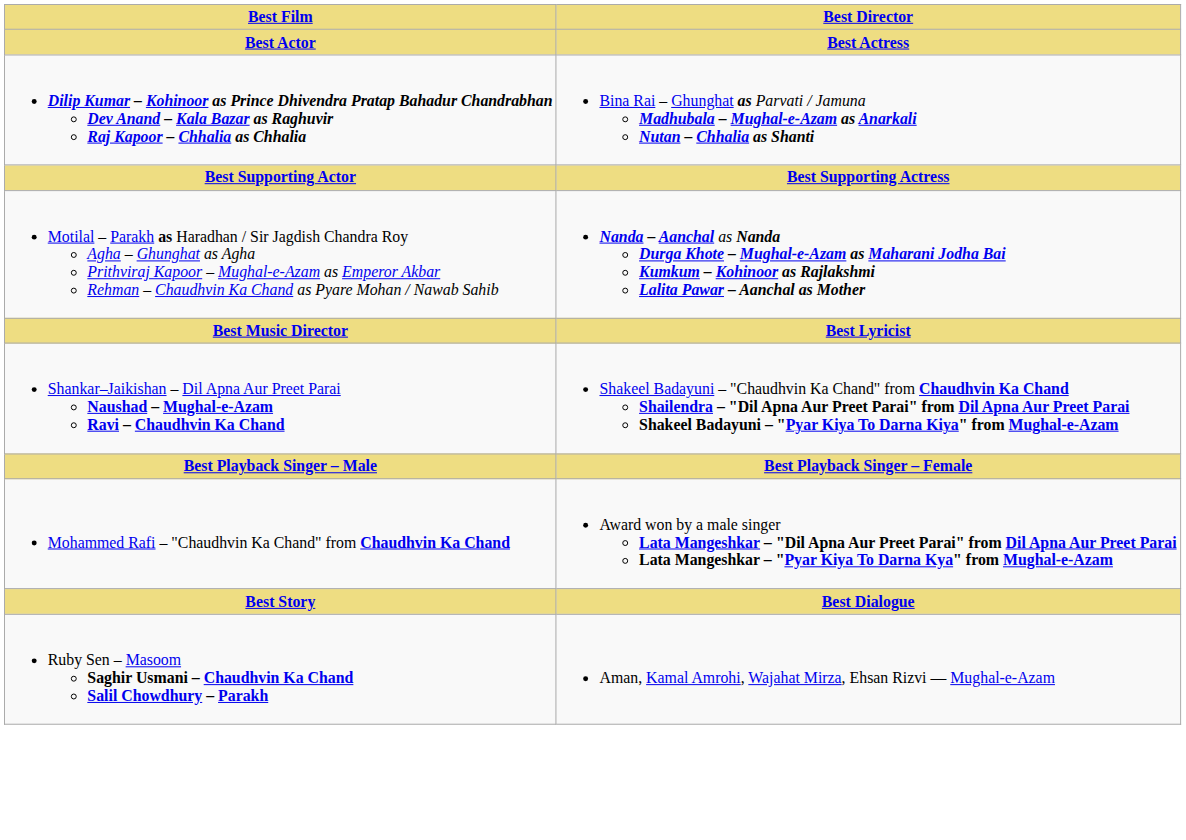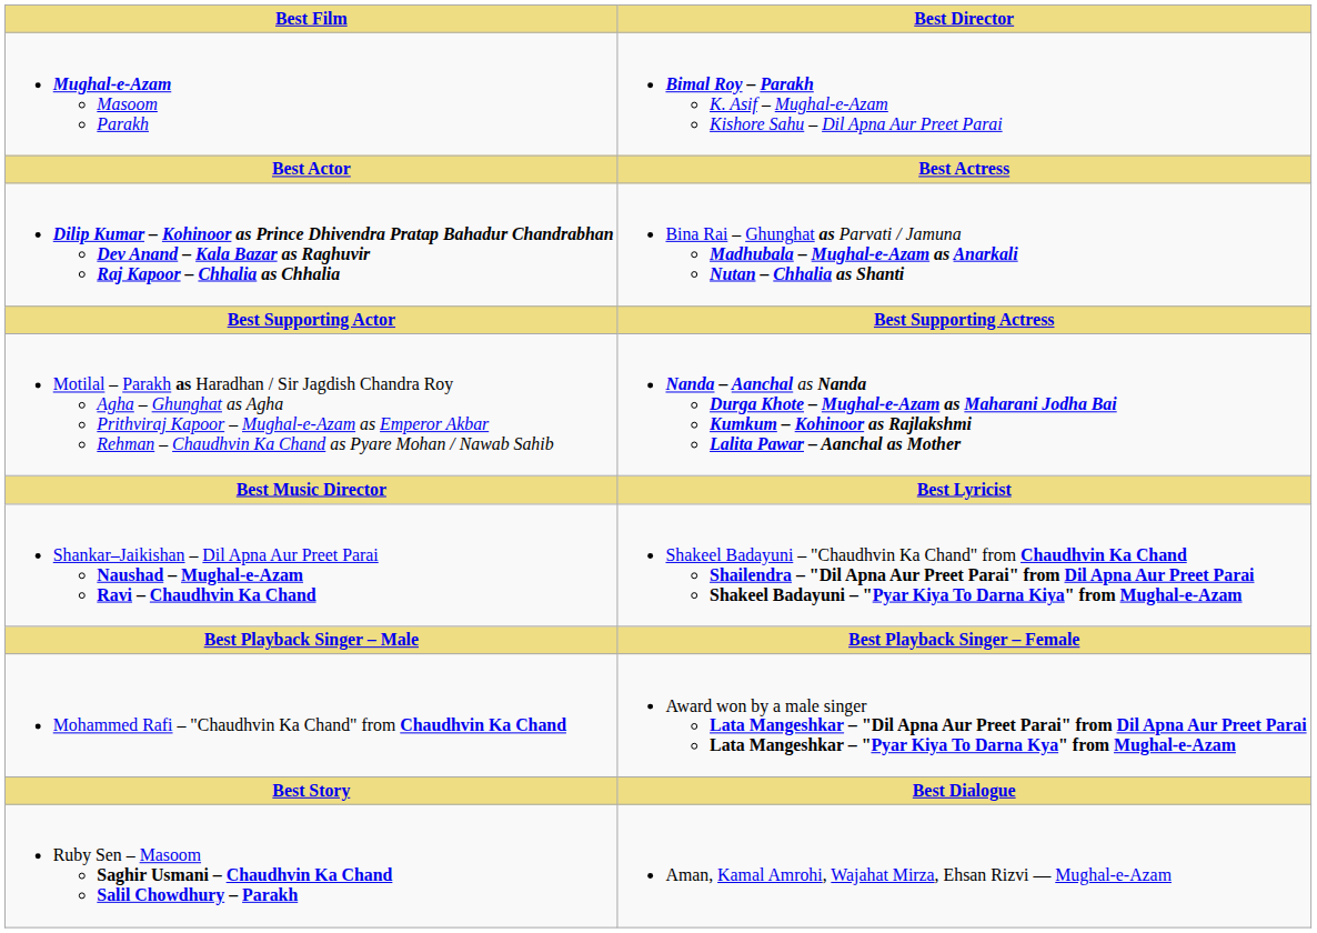 <table class="wikitable">
 <tr>
 <th style="background:#EEDD82;"><a href='#'>Best Film</a></th>
 <th style="background:#EEDD82;"><a href='#'>Best Director</a></th>
+</tr>
+<tr>
+<td valign="top"><br><ul><li><strong> <em><a href='#'>Mughal-e-Azam</a></em> </strong><ul><li><em><a href='#'>Masoom</a></em></li><li><em><a href='#'>Parakh</a></em></li></ul></li></ul></td>
+<td valign="top"><br><ul><li><strong> <em><a href='#'>Bimal Roy</a> – <a href='#'>Parakh</a></em> </strong><ul><li><em><a href='#'>K. Asif</a> – <a href='#'>Mughal-e-Azam</a></em></li><li><em><a href='#'>Kishore Sahu</a> – <a href='#'>Dil Apna Aur Preet Parai</a></em></li></ul></li></ul></td>
 </tr>
 <tr>
 <th style="background:#EEDD82;"><a href='#'>Best Actor</a></th>
 <th style="background:#EEDD82;"><a href='#'>Best Actress</a></th>
 </tr>
 <tr>
 <td><br><ul><li><strong><em><a href='#'>Dilip Kumar</a> – <a href='#'>Kohinoor</a><em> <strong>as </em></strong>Prince Dhivendra Pratap Bahadur Chandrabhan<strong><em><ul><li></em><a href='#'>Dev Anand</a> – <a href='#'>Kala Bazar</a> as Raghuvir<em></li><li></em><a href='#'>Raj Kapoor</a> – <a href='#'>Chhalia</a> as Chhalia<em></li></ul></li></ul></td>
 <td><br><ul><li></em></strong><a href='#'>Bina Rai</a> – <a href='#'>Ghunghat</a></em> <strong><em>as<em> </em></strong>Parvati / Jamuna<strong><em><ul><li></em><a href='#'>Madhubala</a> – <a href='#'>Mughal-e-Azam</a> as <a href='#'>Anarkali</a><em></li><li></em><a href='#'>Nutan</a> – <a href='#'>Chhalia</a> as Shanti<em></li></ul></li></ul></td>
 </tr>
 <tr>
 <th style="background:#EEDD82;"><a href='#'>Best Supporting Actor</a></th>
 <th style="background:#EEDD82;"><a href='#'>Best Supporting Actress</a></th>
 </tr>
 <tr>
 <td><br><ul><li></em></strong><a href='#'>Motilal</a> – <a href='#'>Parakh</a><strong><em> </em>as </strong>Haradhan / Sir Jagdish Chandra Roy</em></strong><ul><li><em><a href='#'>Agha</a> – <a href='#'>Ghunghat</a> as Agha</em></li><li><em><a href='#'>Prithviraj Kapoor</a> – <a href='#'>Mughal-e-Azam</a> as <a href='#'>Emperor Akbar</a></em></li><li><em><a href='#'>Rehman</a> – <a href='#'>Chaudhvin Ka Chand</a> as Pyare Mohan / Nawab Sahib</em></li></ul></li></ul></td>
 <td><br><ul><li><strong><em><a href='#'>Nanda</a> – <a href='#'>Aanchal</a></em></strong> <em>as <strong>Nanda<strong><em><ul><li></em><a href='#'>Durga Khote</a> – <a href='#'>Mughal-e-Azam</a> as <a href='#'>Maharani Jodha Bai</a><em></li><li></em><a href='#'>Kumkum</a> – <a href='#'>Kohinoor</a> as Rajlakshmi<em></li><li></em><a href='#'>Lalita Pawar</a> – Aanchal as Mother<em></li></ul></li></ul></td>
 </tr>
 <tr>
 <th style="background:#EEDD82;"><a href='#'>Best Music Director</a></th>
 <th style="background:#EEDD82;"><a href='#'>Best Lyricist</a></th>
 </tr>
 <tr>
 <td><br><ul><li></em></strong><a href='#'>Shankar–Jaikishan</a> – <a href='#'>Dil Apna Aur Preet Parai</a><strong><em><ul><li></em><a href='#'>Naushad</a> – <a href='#'>Mughal-e-Azam</a><em></li><li></em><a href='#'>Ravi</a> – <a href='#'>Chaudhvin Ka Chand</a><em></li></ul></li></ul></td>
 <td><br><ul><li></em></strong><a href='#'>Shakeel Badayuni</a> – "Chaudhvin Ka Chand"</strong> from <strong><a href='#'>Chaudhvin Ka Chand</a><strong><em><ul><li></em><a href='#'>Shailendra</a> – "Dil Apna Aur Preet Parai" from <a href='#'>Dil Apna Aur Preet Parai</a><em></li><li></em>Shakeel Badayuni<em> </em>– "<a href='#'>Pyar Kiya To Darna Kiya</a>" from <a href='#'>Mughal-e-Azam</a><em></li></ul></li></ul></td>
 </tr>
 <tr>
 <th style="background:#EEDD82;"><a href='#'>Best Playback Singer – Male</a></th>
 <th style="background:#EEDD82;"><a href='#'>Best Playback Singer – Female</a></th>
 </tr>
 <tr>
 <td><br><ul><li></em></strong><a href='#'>Mohammed Rafi</a></strong> – "Chaudhvin Ka Chand" from <strong><a href='#'>Chaudhvin Ka Chand</a><strong><em></li></ul></td>
 <td><br><ul><li></em></strong>Award won by a male singer<strong><em><ul><li></em><a href='#'>Lata Mangeshkar</a><em> – </em>"Dil Apna Aur Preet Parai" from <a href='#'>Dil Apna Aur Preet Parai</a><em></li><li></em>Lata Mangeshkar – "<a href='#'>Pyar Kiya To Darna Kya</a>" from <a href='#'>Mughal-e-Azam</a><em></li></ul></li></ul></td>
 </tr>
 <tr>
 <th style="background:#EEDD82;"><a href='#'>Best Story</a></th>
 <th style="background:#EEDD82;"><a href='#'>Best Dialogue</a></th>
 </tr>
 <tr>
 <td><br><ul><li></em></strong>Ruby Sen – <a href='#'>Masoom</a><strong><em><ul><li></em>Saghir Usmani – <a href='#'>Chaudhvin Ka Chand</a><em></li><li></em><a href='#'>Salil Chowdhury</a> – <a href='#'>Parakh</a><em></li></ul></li></ul></td>
 <td><br><ul><li></em></strong>Aman, <a href='#'>Kamal Amrohi</a>, <a href='#'>Wajahat Mirza</a>, Ehsan Rizvi — <a href='#'>Mughal-e-Azam</a><strong><em></li></ul></td>
 </tr>
 </table>
